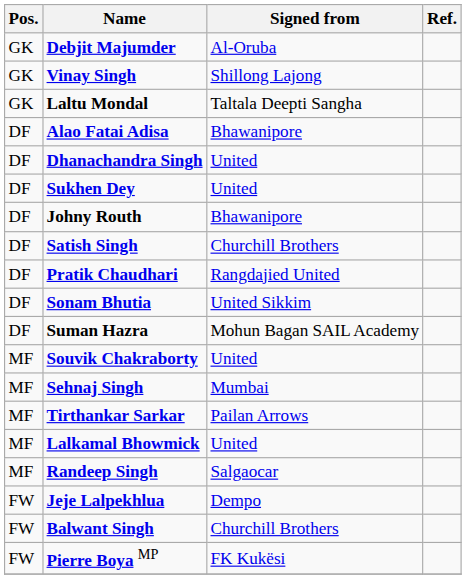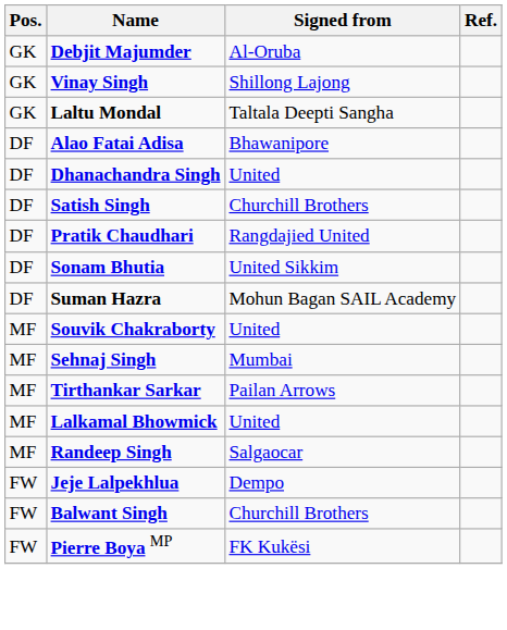 <table class="wikitable" style="text-align:left; font-size:95%">
 <tr>
 <th>Pos.</th>
 <th>Name</th>
 <th>Signed from</th>
 <th>Ref.</th>
 </tr>
 <tr>
 <td>GK</td>
 <td scope="row"> <strong><a href='#'>Debjit Majumder</a></strong></td>
 <td> <a href='#'>Al-Oruba</a></td>
 <td></td>
 </tr>
 <tr>
 <td>GK</td>
 <td scope="row"> <strong><a href='#'>Vinay Singh</a></strong></td>
 <td> <a href='#'>Shillong Lajong</a></td>
 <td></td>
 </tr>
 <tr>
 <td>GK</td>
 <td scope="row"> <strong>Laltu Mondal</strong></td>
 <td> Taltala Deepti Sangha</td>
 <td></td>
 </tr>
 <tr>
 <td>DF</td>
 <td scope="row"> <strong><a href='#'>Alao Fatai Adisa</a></strong></td>
 <td> <a href='#'>Bhawanipore</a></td>
 <td></td>
 </tr>
 <tr>
 <td>DF</td>
 <td scope="row"> <strong><a href='#'>Dhanachandra Singh</a></strong></td>
 <td> <a href='#'>United</a></td>
-<td></td>
-</tr>
-<tr>
-<td>DF</td>
-<td scope="row"> <strong><a href='#'>Sukhen Dey</a></strong></td>
-<td> <a href='#'>United</a></td>
-<td></td>
-</tr>
-<tr>
-<td>DF</td>
-<td scope="row"> <strong>Johny Routh</strong></td>
-<td> <a href='#'>Bhawanipore</a></td>
 <td></td>
 </tr>
 <tr>
 <td>DF</td>
 <td scope="row"> <strong><a href='#'>Satish Singh</a></strong></td>
 <td> <a href='#'>Churchill Brothers</a></td>
 <td></td>
 </tr>
 <tr>
 <td>DF</td>
 <td scope="row"> <strong><a href='#'>Pratik Chaudhari</a></strong></td>
 <td> <a href='#'>Rangdajied United</a></td>
 <td></td>
 </tr>
 <tr>
 <td>DF</td>
 <td scope="row"> <strong><a href='#'>Sonam Bhutia</a></strong></td>
 <td> <a href='#'>United Sikkim</a></td>
 <td></td>
 </tr>
 <tr>
 <td>DF</td>
 <td scope="row"> <strong>Suman Hazra</strong></td>
 <td> Mohun Bagan SAIL Academy</td>
 <td></td>
 </tr>
 <tr>
 <td>MF</td>
 <td scope="row"> <strong><a href='#'>Souvik Chakraborty</a></strong></td>
 <td> <a href='#'>United</a></td>
 <td></td>
 </tr>
 <tr>
 <td>MF</td>
 <td scope="row"> <strong><a href='#'>Sehnaj Singh</a></strong></td>
 <td> <a href='#'>Mumbai</a></td>
 <td></td>
 </tr>
 <tr>
 <td>MF</td>
 <td scope="row"> <strong><a href='#'>Tirthankar Sarkar</a></strong></td>
 <td> <a href='#'>Pailan Arrows</a></td>
 <td></td>
 </tr>
 <tr>
 <td>MF</td>
 <td scope="row"> <strong><a href='#'>Lalkamal Bhowmick</a></strong></td>
 <td> <a href='#'>United</a></td>
 <td></td>
 </tr>
 <tr>
 <td>MF</td>
 <td scope="row"> <strong><a href='#'>Randeep Singh</a></strong></td>
 <td> <a href='#'>Salgaocar</a></td>
 <td></td>
 </tr>
 <tr>
 <td>FW</td>
 <td scope="row"> <strong><a href='#'>Jeje Lalpekhlua</a></strong></td>
 <td> <a href='#'>Dempo</a></td>
 <td></td>
 </tr>
 <tr>
 <td>FW</td>
 <td scope="row"> <strong><a href='#'>Balwant Singh</a></strong></td>
 <td> <a href='#'>Churchill Brothers</a></td>
 <td></td>
 </tr>
 <tr>
 <td>FW</td>
 <td scope="row"> <strong><a href='#'>Pierre Boya</a></strong> <sup>MP</sup></td>
 <td> <a href='#'>FK Kukësi</a></td>
 <td></td>
 </tr>
 <tr>
 </tr>
 </table>
